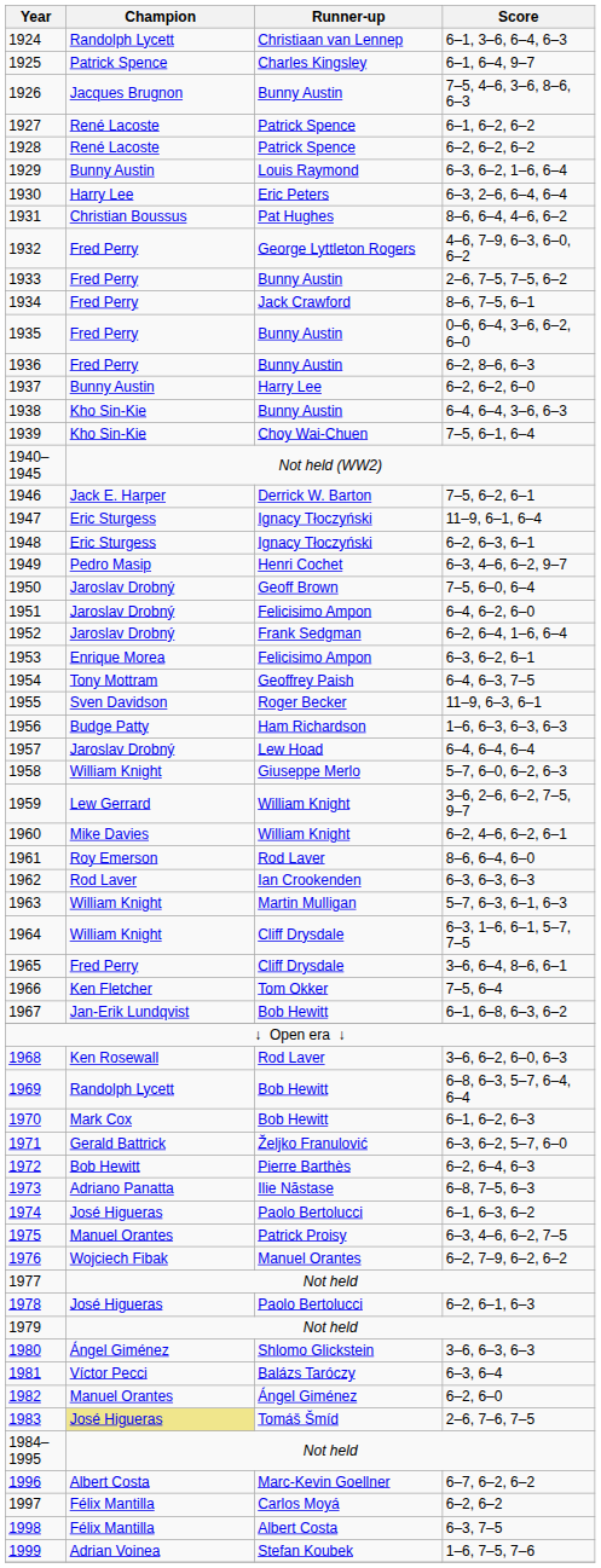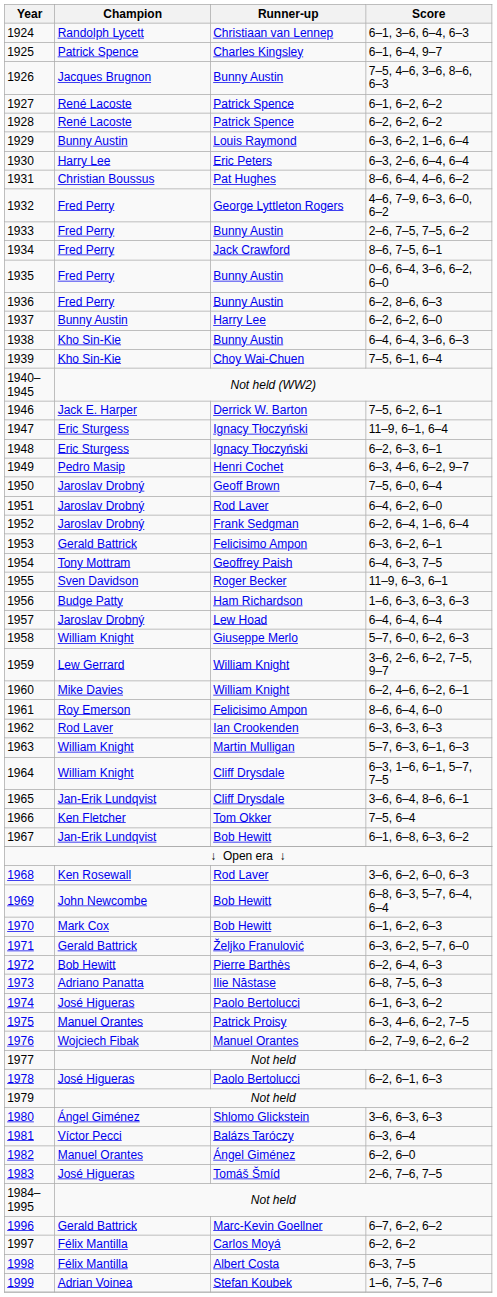 <table class="wikitable">
 <tr>
 <th style="width:60px"><strong>Year</strong></th>
 <th style="width:200px"><strong>Champion</strong></th>
 <th style="width:200px"><strong>Runner-up</strong></th>
 <th style="width:160px"><strong>Score</strong></th>
 </tr>
 <tr>
 <td>1924</td>
 <td> <a href='#'>Randolph Lycett</a></td>
 <td> <a href='#'>Christiaan van Lennep</a></td>
 <td>6–1, 3–6, 6–4, 6–3</td>
 </tr>
 <tr>
 <td>1925</td>
 <td> <a href='#'>Patrick Spence</a></td>
 <td> <a href='#'>Charles Kingsley</a></td>
 <td>6–1, 6–4, 9–7</td>
 </tr>
 <tr>
 <td>1926</td>
 <td> <a href='#'>Jacques Brugnon</a></td>
 <td> <a href='#'>Bunny Austin</a></td>
 <td>7–5, 4–6, 3–6, 8–6, 6–3</td>
 </tr>
 <tr>
 <td>1927</td>
 <td> <a href='#'>René Lacoste</a></td>
 <td> <a href='#'>Patrick Spence</a></td>
 <td>6–1, 6–2, 6–2</td>
 </tr>
 <tr>
 <td>1928</td>
 <td> <a href='#'>René Lacoste</a></td>
 <td> <a href='#'>Patrick Spence</a></td>
 <td>6–2, 6–2, 6–2</td>
 </tr>
 <tr>
 <td>1929 </td>
 <td> <a href='#'>Bunny Austin</a></td>
 <td> <a href='#'>Louis Raymond</a></td>
 <td>6–3, 6–2, 1–6, 6–4</td>
 </tr>
 <tr>
 <td>1930</td>
 <td> <a href='#'>Harry Lee</a></td>
 <td> <a href='#'>Eric Peters</a></td>
 <td>6–3, 2–6, 6–4, 6–4</td>
 </tr>
 <tr>
 <td>1931</td>
 <td> <a href='#'>Christian Boussus</a></td>
 <td> <a href='#'>Pat Hughes</a></td>
 <td>8–6, 6–4, 4–6, 6–2</td>
 </tr>
 <tr>
 <td>1932</td>
 <td> <a href='#'>Fred Perry</a></td>
 <td> <a href='#'>George Lyttleton Rogers</a></td>
 <td>4–6, 7–9, 6–3, 6–0, 6–2</td>
 </tr>
 <tr>
 <td>1933</td>
 <td> <a href='#'>Fred Perry</a></td>
 <td> <a href='#'>Bunny Austin</a></td>
 <td>2–6, 7–5, 7–5, 6–2</td>
 </tr>
 <tr>
 <td>1934</td>
 <td> <a href='#'>Fred Perry</a></td>
 <td> <a href='#'>Jack Crawford</a></td>
 <td>8–6, 7–5, 6–1</td>
 </tr>
 <tr>
 <td>1935</td>
 <td> <a href='#'>Fred Perry</a></td>
 <td> <a href='#'>Bunny Austin</a></td>
 <td>0–6, 6–4, 3–6, 6–2, 6–0</td>
 </tr>
 <tr>
 <td>1936</td>
 <td> <a href='#'>Fred Perry</a></td>
 <td> <a href='#'>Bunny Austin</a></td>
 <td>6–2, 8–6, 6–3</td>
 </tr>
 <tr>
 <td>1937</td>
 <td> <a href='#'>Bunny Austin</a></td>
 <td> <a href='#'>Harry Lee</a></td>
 <td>6–2, 6–2, 6–0</td>
 </tr>
 <tr>
 <td>1938</td>
 <td> <a href='#'>Kho Sin-Kie</a></td>
 <td> <a href='#'>Bunny Austin</a></td>
 <td>6–4, 6–4, 3–6, 6–3</td>
 </tr>
 <tr>
 <td>1939</td>
 <td> <a href='#'>Kho Sin-Kie</a></td>
 <td> <a href='#'>Choy Wai-Chuen</a></td>
 <td>7–5, 6–1, 6–4</td>
 </tr>
 <tr>
 <td style=background:>1940–1945</td>
 <td colspan=3 align=center style=background:><em>Not held (WW2)</em></td>
 </tr>
 <tr>
 <td>1946</td>
 <td> <a href='#'>Jack E. Harper</a></td>
 <td> <a href='#'>Derrick W. Barton</a></td>
 <td>7–5, 6–2, 6–1</td>
 </tr>
 <tr>
 <td>1947</td>
 <td> <a href='#'>Eric Sturgess</a></td>
 <td> <a href='#'>Ignacy Tłoczyński</a></td>
 <td>11–9, 6–1, 6–4</td>
 </tr>
 <tr>
 <td>1948</td>
 <td> <a href='#'>Eric Sturgess</a></td>
 <td> <a href='#'>Ignacy Tłoczyński</a></td>
 <td>6–2, 6–3, 6–1</td>
 </tr>
 <tr>
 <td>1949</td>
 <td>  <a href='#'>Pedro Masip</a></td>
 <td> <a href='#'>Henri Cochet</a></td>
 <td>6–3, 4–6, 6–2, 9–7</td>
 </tr>
 <tr>
 <td>1950</td>
 <td> <a href='#'>Jaroslav Drobný</a></td>
 <td> <a href='#'>Geoff Brown</a></td>
 <td>7–5, 6–0, 6–4</td>
 </tr>
 <tr>
 <td>1951</td>
 <td> <a href='#'>Jaroslav Drobný</a></td>
-<td> <a href='#'>Felicisimo Ampon</a></td>
+<td> <a href='#'>Rod Laver</a></td>
 <td>6–4, 6–2, 6–0</td>
 </tr>
 <tr>
 <td>1952</td>
 <td> <a href='#'>Jaroslav Drobný</a></td>
 <td> <a href='#'>Frank Sedgman</a></td>
 <td>6–2, 6–4, 1–6, 6–4</td>
 </tr>
 <tr>
 <td>1953</td>
-<td> <a href='#'>Enrique Morea</a></td>
+<td> <a href='#'>Gerald Battrick</a></td>
 <td> <a href='#'>Felicisimo Ampon</a></td>
 <td>6–3, 6–2, 6–1</td>
 </tr>
 <tr>
 <td>1954</td>
 <td> <a href='#'>Tony Mottram</a></td>
 <td> <a href='#'>Geoffrey Paish</a></td>
 <td>6–4, 6–3, 7–5</td>
 </tr>
 <tr>
 <td>1955</td>
 <td> <a href='#'>Sven Davidson</a></td>
 <td> <a href='#'>Roger Becker</a></td>
 <td>11–9, 6–3, 6–1</td>
 </tr>
 <tr>
 <td>1956</td>
 <td> <a href='#'>Budge Patty</a></td>
 <td> <a href='#'>Ham Richardson</a></td>
 <td>1–6, 6–3, 6–3, 6–3</td>
 </tr>
 <tr>
 <td>1957</td>
 <td> <a href='#'>Jaroslav Drobný</a></td>
 <td> <a href='#'>Lew Hoad</a></td>
 <td>6–4, 6–4, 6–4</td>
 </tr>
 <tr>
 <td>1958</td>
 <td> <a href='#'>William Knight</a></td>
 <td> <a href='#'>Giuseppe Merlo</a></td>
 <td>5–7, 6–0, 6–2, 6–3</td>
 </tr>
 <tr>
 <td>1959</td>
 <td> <a href='#'>Lew Gerrard</a></td>
 <td> <a href='#'>William Knight</a></td>
 <td>3–6, 2–6, 6–2, 7–5, 9–7</td>
 </tr>
 <tr>
 <td>1960</td>
 <td> <a href='#'>Mike Davies</a></td>
 <td> <a href='#'>William Knight</a></td>
 <td>6–2, 4–6, 6–2, 6–1</td>
 </tr>
 <tr>
 <td>1961</td>
 <td> <a href='#'>Roy Emerson</a></td>
-<td> <a href='#'>Rod Laver</a></td>
+<td> <a href='#'>Felicisimo Ampon</a></td>
 <td>8–6, 6–4, 6–0</td>
 </tr>
 <tr>
 <td>1962</td>
 <td> <a href='#'>Rod Laver</a></td>
 <td> <a href='#'>Ian Crookenden</a></td>
 <td>6–3, 6–3, 6–3</td>
 </tr>
 <tr>
 <td>1963</td>
 <td> <a href='#'>William Knight</a></td>
 <td> <a href='#'>Martin Mulligan</a></td>
 <td>5–7, 6–3, 6–1, 6–3</td>
 </tr>
 <tr>
 <td>1964</td>
 <td> <a href='#'>William Knight</a></td>
 <td> <a href='#'>Cliff Drysdale</a></td>
 <td>6–3, 1–6, 6–1, 5–7, 7–5</td>
 </tr>
 <tr>
 <td>1965</td>
-<td> <a href='#'>Fred Perry</a></td>
+<td> <a href='#'>Jan-Erik Lundqvist</a></td>
 <td> <a href='#'>Cliff Drysdale</a></td>
 <td>3–6, 6–4, 8–6, 6–1</td>
 </tr>
 <tr>
 <td>1966</td>
 <td> <a href='#'>Ken Fletcher</a></td>
 <td> <a href='#'>Tom Okker</a></td>
 <td>7–5, 6–4</td>
 </tr>
 <tr>
 <td>1967</td>
 <td> <a href='#'>Jan-Erik Lundqvist</a></td>
 <td> <a href='#'>Bob Hewitt</a></td>
 <td>6–1, 6–8, 6–3, 6–2</td>
 </tr>
 <tr>
 </tr>
 <tr>
 <td colspan="4" align="center">↓  Open era  ↓</td>
 </tr>
 <tr>
 <td><a href='#'>1968</a></td>
 <td> <a href='#'>Ken Rosewall</a></td>
 <td> <a href='#'>Rod Laver</a></td>
 <td>3–6, 6–2, 6–0, 6–3</td>
 </tr>
 <tr>
 <td><a href='#'>1969</a></td>
-<td> <a href='#'>Randolph Lycett</a></td>
+<td> <a href='#'>John Newcombe</a></td>
 <td> <a href='#'>Bob Hewitt</a></td>
 <td>6–8, 6–3, 5–7, 6–4, 6–4</td>
 </tr>
 <tr>
 <td><a href='#'>1970</a></td>
 <td> <a href='#'>Mark Cox</a></td>
 <td> <a href='#'>Bob Hewitt</a></td>
 <td>6–1, 6–2, 6–3</td>
 </tr>
 <tr>
 <td><a href='#'>1971</a></td>
 <td> <a href='#'>Gerald Battrick</a></td>
 <td> <a href='#'>Željko Franulović</a></td>
 <td>6–3, 6–2, 5–7, 6–0</td>
 </tr>
 <tr>
 <td><a href='#'>1972</a></td>
 <td> <a href='#'>Bob Hewitt</a></td>
 <td> <a href='#'>Pierre Barthès</a></td>
 <td>6–2, 6–4, 6–3</td>
 </tr>
 <tr>
 <td><a href='#'>1973</a></td>
 <td> <a href='#'>Adriano Panatta</a></td>
 <td> <a href='#'>Ilie Năstase</a></td>
 <td>6–8, 7–5, 6–3</td>
 </tr>
 <tr>
 <td><a href='#'>1974</a></td>
 <td> <a href='#'>José Higueras</a></td>
 <td> <a href='#'>Paolo Bertolucci</a></td>
 <td>6–1, 6–3, 6–2</td>
 </tr>
 <tr>
 <td><a href='#'>1975</a></td>
 <td> <a href='#'>Manuel Orantes</a></td>
 <td> <a href='#'>Patrick Proisy</a></td>
 <td>6–3, 4–6, 6–2, 7–5</td>
 </tr>
 <tr>
 <td><a href='#'>1976</a></td>
 <td> <a href='#'>Wojciech Fibak</a></td>
 <td> <a href='#'>Manuel Orantes</a></td>
 <td>6–2, 7–9, 6–2, 6–2</td>
 </tr>
 <tr>
 <td style=background:>1977</td>
 <td colspan=3 align=center style=background:><em>Not held</em></td>
 </tr>
 <tr>
 <td><a href='#'>1978</a></td>
 <td> <a href='#'>José Higueras</a></td>
 <td> <a href='#'>Paolo Bertolucci</a></td>
 <td>6–2, 6–1, 6–3</td>
 </tr>
 <tr>
 <td style=background:>1979</td>
 <td colspan=3 align=center style=background:><em>Not held</em></td>
 </tr>
 <tr>
 <td><a href='#'>1980</a></td>
 <td> <a href='#'>Ángel Giménez</a></td>
 <td> <a href='#'>Shlomo Glickstein</a></td>
 <td>3–6, 6–3, 6–3</td>
 </tr>
 <tr>
 <td><a href='#'>1981</a></td>
 <td> <a href='#'>Víctor Pecci</a></td>
 <td> <a href='#'>Balázs Taróczy</a></td>
 <td>6–3, 6–4</td>
 </tr>
 <tr>
 <td><a href='#'>1982</a></td>
 <td> <a href='#'>Manuel Orantes</a></td>
 <td> <a href='#'>Ángel Giménez</a></td>
 <td>6–2, 6–0</td>
 </tr>
 <tr>
 <td><a href='#'>1983</a></td>
-<td style="background: khaki;"> <a href='#'>José Higueras</a></td>
+<td> <a href='#'>José Higueras</a></td>
 <td> <a href='#'>Tomáš Šmíd</a></td>
 <td>2–6, 7–6, 7–5</td>
 </tr>
 <tr>
 <td style=background:>1984–1995</td>
 <td colspan=3 align=center style=background:><em>Not held</em></td>
 </tr>
 <tr>
 <td><a href='#'>1996</a></td>
-<td> <a href='#'>Albert Costa</a></td>
+<td> <a href='#'>Gerald Battrick</a></td>
 <td> <a href='#'>Marc-Kevin Goellner</a></td>
 <td>6–7, 6–2, 6–2</td>
 </tr>
 <tr>
 <td>1997</td>
 <td> <a href='#'>Félix Mantilla</a></td>
 <td>  <a href='#'>Carlos Moyá</a></td>
 <td>6–2, 6–2</td>
 </tr>
 <tr>
 <td><a href='#'>1998</a></td>
 <td> <a href='#'>Félix Mantilla</a></td>
 <td> <a href='#'>Albert Costa</a></td>
 <td>6–3, 7–5</td>
 </tr>
 <tr>
 <td><a href='#'>1999</a></td>
 <td> <a href='#'>Adrian Voinea</a></td>
 <td> <a href='#'>Stefan Koubek</a></td>
 <td>1–6, 7–5, 7–6</td>
 </tr>
 <tr>
 </tr>
 </table>
